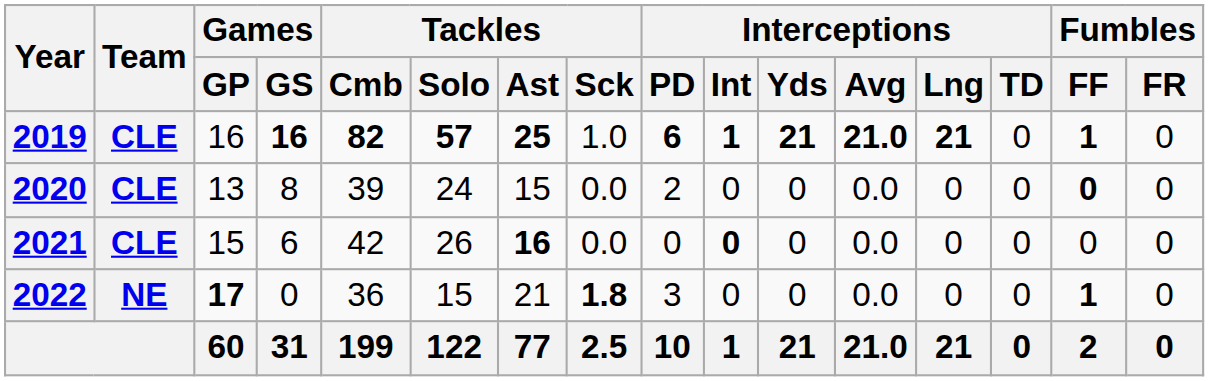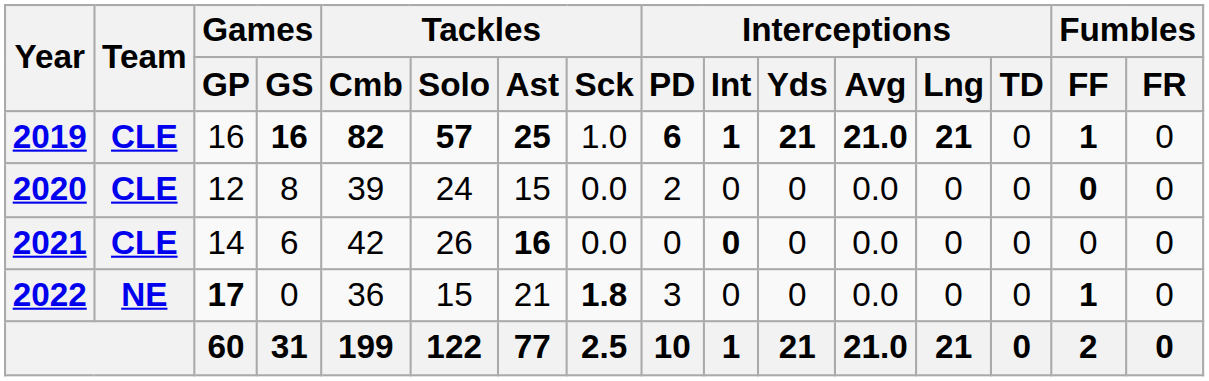 <table class="wikitable" style="text-align: center;">
 <tr>
 <th rowspan="2">Year</th>
 <th rowspan="2">Team</th>
 <th colspan="2">Games</th>
 <th colspan="4">Tackles</th>
 <th colspan="6">Interceptions</th>
 <th colspan="2">Fumbles</th>
 </tr>
 <tr>
 <th>GP</th>
 <th>GS</th>
 <th>Cmb</th>
 <th>Solo</th>
 <th>Ast</th>
 <th>Sck</th>
 <th>PD</th>
 <th>Int</th>
 <th>Yds</th>
 <th>Avg</th>
 <th>Lng</th>
 <th>TD</th>
 <th>FF</th>
 <th>FR</th>
 </tr>
 <tr>
 <th><a href='#'>2019</a></th>
 <th><a href='#'>CLE</a></th>
 <td>16</td>
 <td><strong>16</strong></td>
 <td><strong>82</strong></td>
 <td><strong>57</strong></td>
 <td><strong>25</strong></td>
 <td>1.0</td>
 <td><strong>6</strong></td>
 <td><strong>1</strong></td>
 <td><strong>21</strong></td>
 <td><strong>21.0</strong></td>
 <td><strong>21</strong></td>
 <td>0</td>
 <td><strong>1</strong></td>
 <td>0</td>
 </tr>
 <tr>
 <th><a href='#'>2020</a></th>
 <th><a href='#'>CLE</a></th>
-<td>13</td>
+<td>12</td>
 <td>8</td>
 <td>39</td>
 <td>24</td>
 <td>15</td>
 <td>0.0</td>
 <td>2</td>
 <td>0</td>
 <td>0</td>
 <td>0.0</td>
 <td>0</td>
 <td>0</td>
 <td><strong>0</strong></td>
 <td>0</td>
 </tr>
 <tr>
 <th><a href='#'>2021</a></th>
 <th><a href='#'>CLE</a></th>
-<td>15</td>
+<td>14</td>
 <td>6</td>
 <td>42</td>
 <td>26</td>
 <td><strong>16</strong></td>
 <td>0.0</td>
 <td>0</td>
 <td><strong>0</strong></td>
 <td>0</td>
 <td>0.0</td>
 <td>0</td>
 <td>0</td>
 <td>0</td>
 <td>0</td>
 </tr>
 <tr>
 <th><a href='#'>2022</a></th>
 <th><a href='#'>NE</a></th>
 <td><strong>17</strong></td>
 <td>0</td>
 <td>36</td>
 <td>15</td>
 <td>21</td>
 <td><strong>1.8</strong></td>
 <td>3</td>
 <td>0</td>
 <td>0</td>
 <td>0.0</td>
 <td>0</td>
 <td>0</td>
 <td><strong>1</strong></td>
 <td>0</td>
 </tr>
 <tr>
 <th colspan="2"></th>
 <th>60</th>
 <th>31</th>
 <th>199</th>
 <th>122</th>
 <th>77</th>
 <th>2.5</th>
 <th>10</th>
 <th>1</th>
 <th>21</th>
 <th>21.0</th>
 <th>21</th>
 <th>0</th>
 <th>2</th>
 <th>0</th>
 </tr>
 </table>
